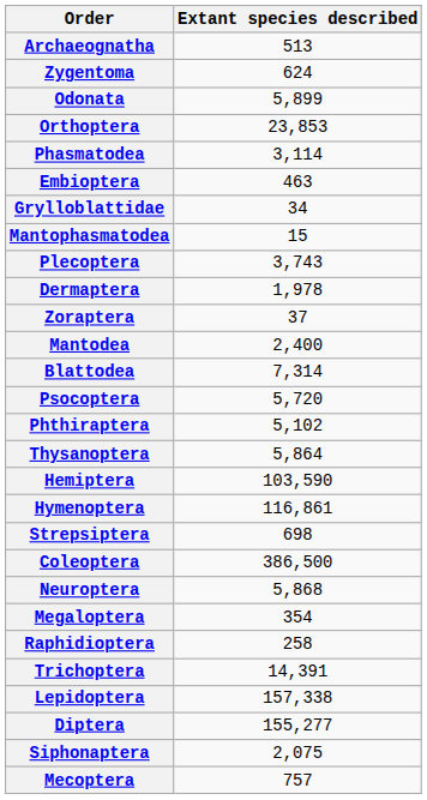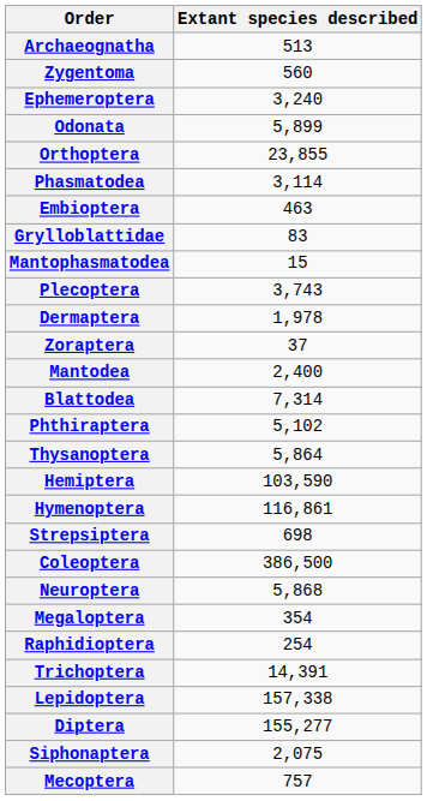 <table class="wikitable sortable" style="text-align: center">
 <tr>
 <th scope="col">Order</th>
 <th scope="col">Extant species described</th>
 </tr>
 <tr>
 <th scope="row"><a href='#'>Archaeognatha</a></th>
 <td>513</td>
 </tr>
 <tr>
 <th scope="row"><a href='#'>Zygentoma</a></th>
-<td>624</td>
+<td>560</td>
+</tr>
+<tr>
+<th scope="row"><a href='#'>Ephemeroptera</a></th>
+<td>3,240</td>
 </tr>
 <tr>
 <th scope="row"><a href='#'>Odonata</a></th>
 <td>5,899</td>
 </tr>
 <tr>
 <th scope="row"><a href='#'>Orthoptera</a></th>
-<td>23,853</td>
+<td>23,855</td>
 </tr>
 <tr>
 <th scope="row"><a href='#'>Phasmatodea</a></th>
 <td>3,114</td>
 </tr>
 <tr>
 <th scope="row"><a href='#'>Embioptera</a></th>
 <td>463</td>
 </tr>
 <tr>
 <th scope="row"><a href='#'>Grylloblattidae</a></th>
-<td>34</td>
+<td>83</td>
 </tr>
 <tr>
 <th scope="row"><a href='#'>Mantophasmatodea</a></th>
 <td>15</td>
 </tr>
 <tr>
 <th scope="row"><a href='#'>Plecoptera</a></th>
 <td>3,743</td>
 </tr>
 <tr>
 <th scope="row"><a href='#'>Dermaptera</a></th>
 <td>1,978</td>
 </tr>
 <tr>
 <th scope="row"><a href='#'>Zoraptera</a></th>
 <td>37</td>
 </tr>
 <tr>
 <th scope="row"><a href='#'>Mantodea</a></th>
 <td>2,400</td>
 </tr>
 <tr>
 <th scope="row"><a href='#'>Blattodea</a></th>
 <td>7,314</td>
-</tr>
-<tr>
-<th scope="row"><a href='#'>Psocoptera</a></th>
-<td>5,720</td>
 </tr>
 <tr>
 <th scope="row"><a href='#'>Phthiraptera</a></th>
 <td>5,102</td>
 </tr>
 <tr>
 <th scope="row"><a href='#'>Thysanoptera</a></th>
 <td>5,864</td>
 </tr>
 <tr>
 <th scope="row"><a href='#'>Hemiptera</a></th>
 <td>103,590</td>
 </tr>
 <tr>
 <th scope="row"><a href='#'>Hymenoptera</a></th>
 <td>116,861</td>
 </tr>
 <tr>
 <th scope="row"><a href='#'>Strepsiptera</a></th>
 <td>698</td>
 </tr>
 <tr>
 <th scope="row"><a href='#'>Coleoptera</a></th>
 <td>386,500</td>
 </tr>
 <tr>
 <th><a href='#'>Neuroptera</a></th>
 <td>5,868</td>
 </tr>
 <tr>
 <th scope="row"><a href='#'>Megaloptera</a></th>
 <td>354</td>
 </tr>
 <tr>
 <th scope="row"><a href='#'>Raphidioptera</a></th>
-<td>258</td>
+<td>254</td>
 </tr>
 <tr>
 <th scope="row"><a href='#'>Trichoptera</a></th>
 <td>14,391</td>
 </tr>
 <tr>
 <th scope="row"><a href='#'>Lepidoptera</a></th>
 <td>157,338</td>
 </tr>
 <tr>
 <th scope="row"><a href='#'>Diptera</a></th>
 <td>155,277</td>
 </tr>
 <tr>
 <th scope="row"><a href='#'>Siphonaptera</a></th>
 <td>2,075</td>
 </tr>
 <tr>
 <th scope="row"><a href='#'>Mecoptera</a></th>
 <td>757</td>
 </tr>
 </table>
